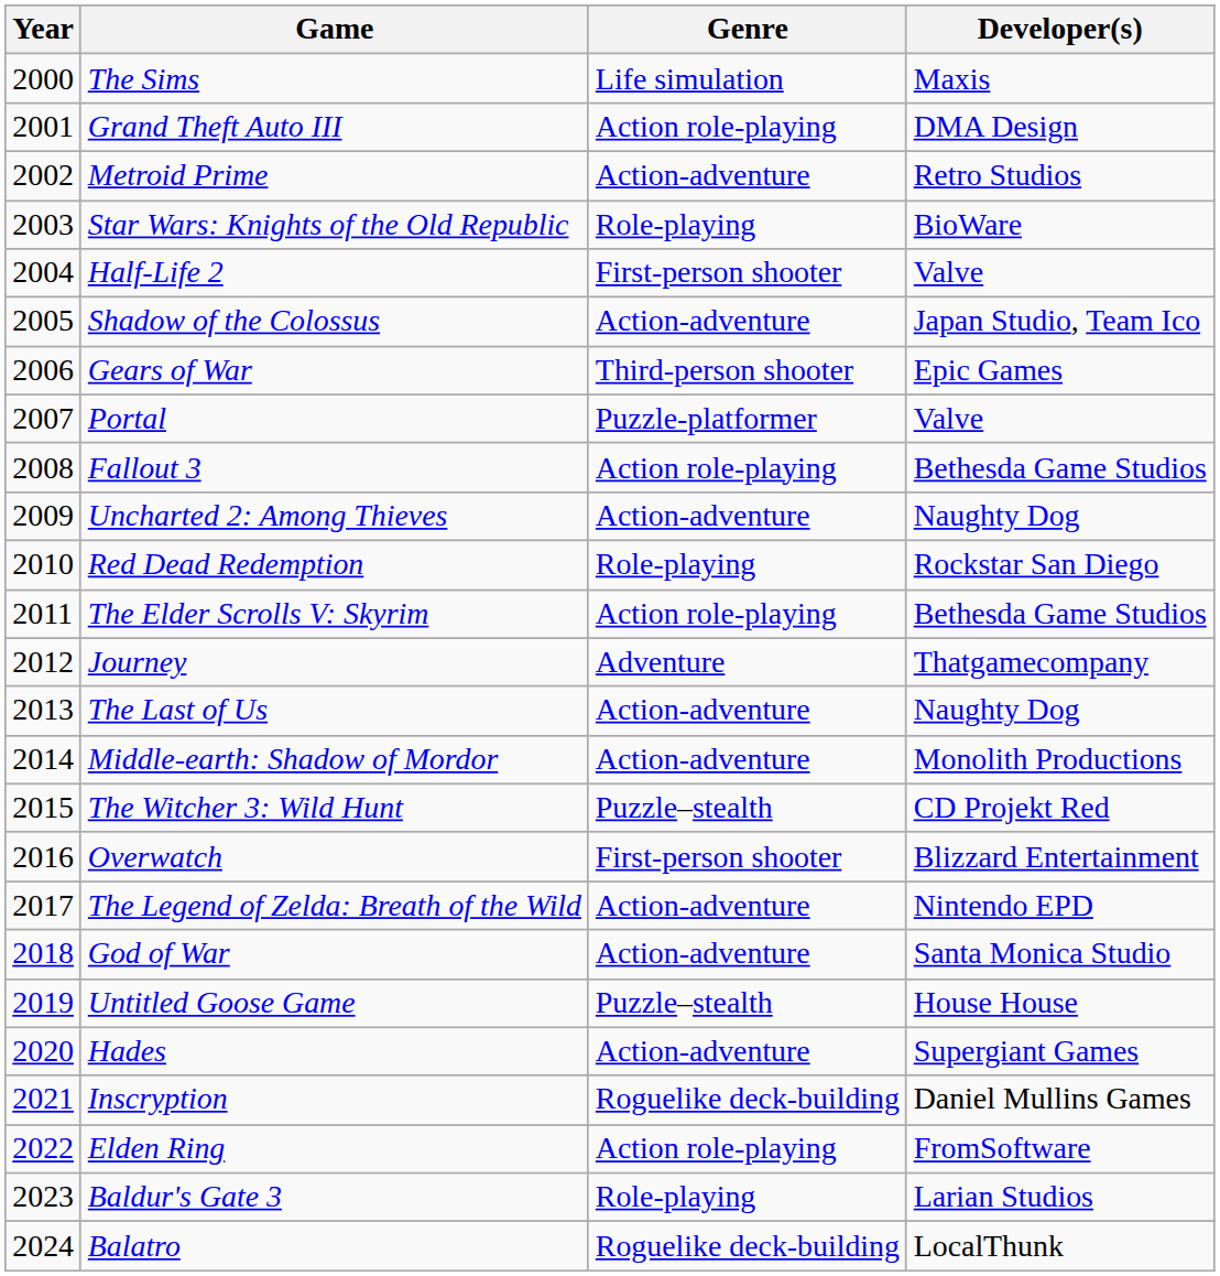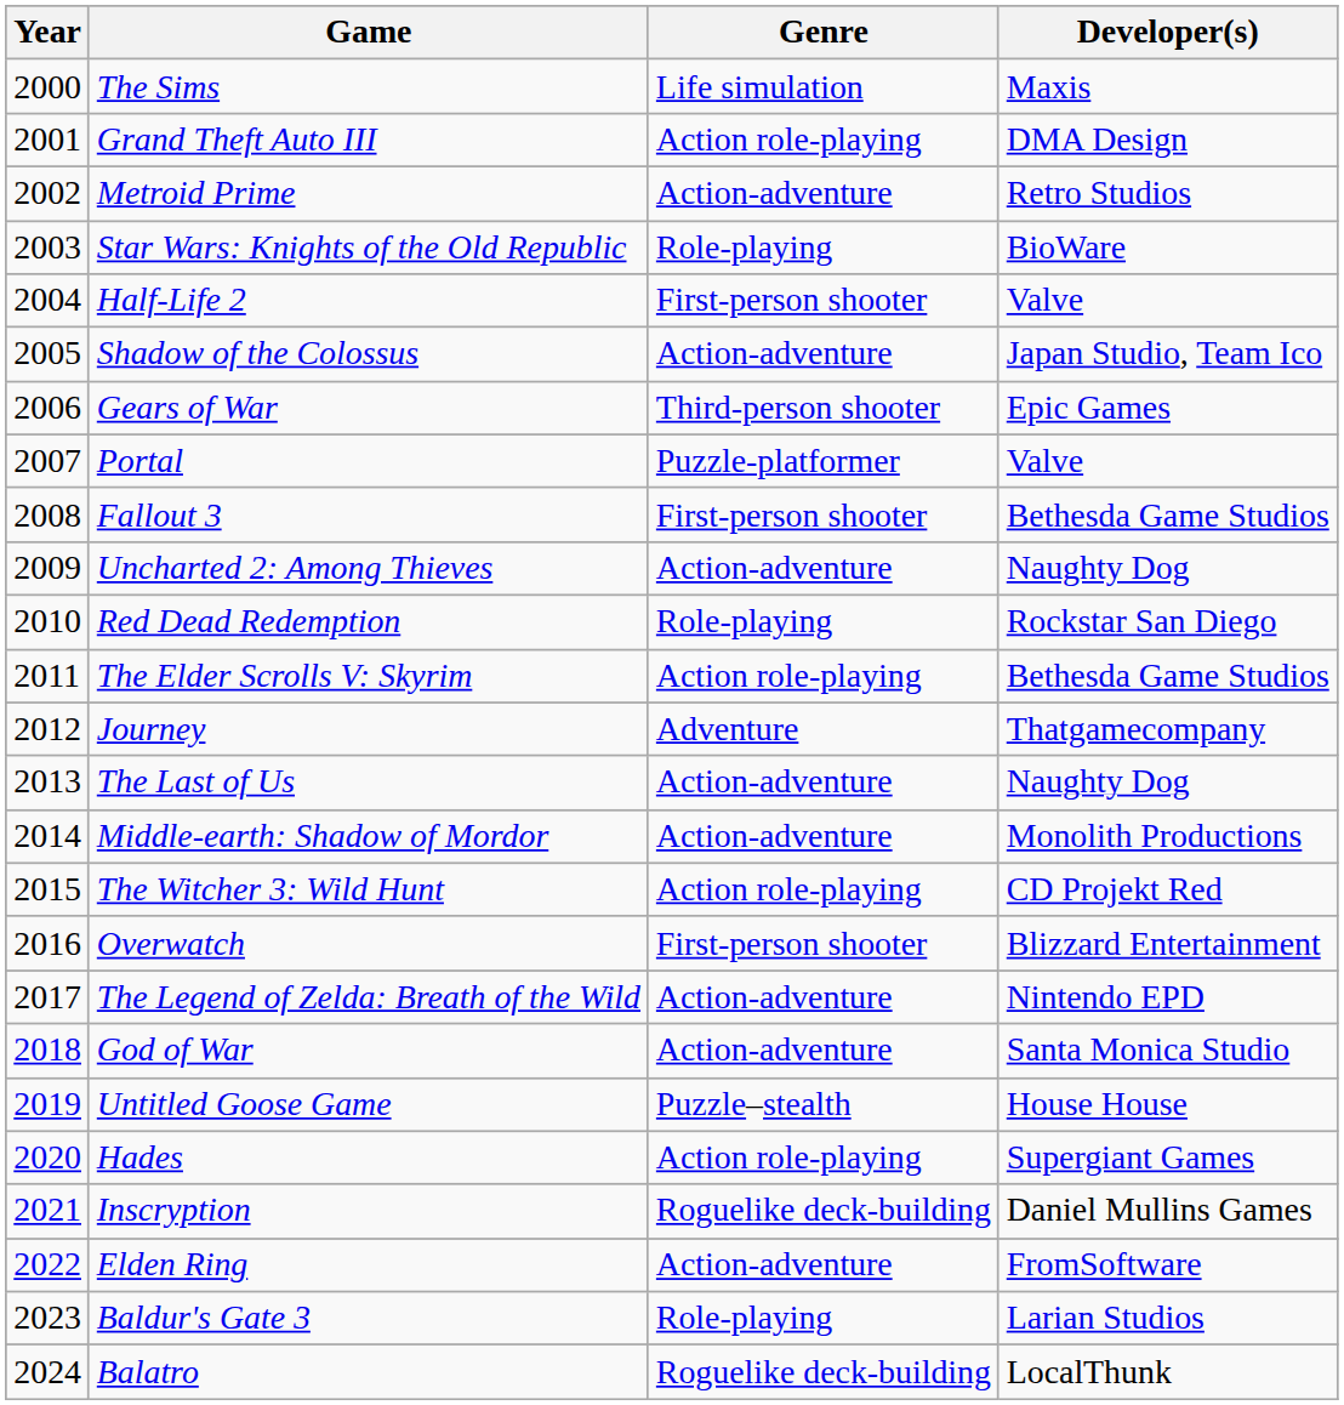 <table class="wikitable">
 <tr>
 <th>Year</th>
 <th>Game</th>
 <th>Genre</th>
 <th>Developer(s)</th>
 </tr>
 <tr>
 <td>2000</td>
 <td><em><a href='#'>The Sims</a></em></td>
 <td><a href='#'>Life simulation</a></td>
 <td><a href='#'>Maxis</a></td>
 </tr>
 <tr>
 <td>2001</td>
 <td><em><a href='#'>Grand Theft Auto III</a></em></td>
 <td><a href='#'>Action role-playing</a></td>
 <td><a href='#'>DMA Design</a></td>
 </tr>
 <tr>
 <td>2002</td>
 <td><em><a href='#'>Metroid Prime</a></em></td>
 <td><a href='#'>Action-adventure</a></td>
 <td><a href='#'>Retro Studios</a></td>
 </tr>
 <tr>
 <td>2003</td>
 <td><em><a href='#'>Star Wars: Knights of the Old Republic</a></em></td>
 <td><a href='#'>Role-playing</a></td>
 <td><a href='#'>BioWare</a></td>
 </tr>
 <tr>
 <td>2004</td>
 <td><em><a href='#'>Half-Life 2</a></em></td>
 <td><a href='#'>First-person shooter</a></td>
 <td><a href='#'>Valve</a></td>
 </tr>
 <tr>
 <td>2005</td>
 <td><em><a href='#'>Shadow of the Colossus</a></em></td>
 <td><a href='#'>Action-adventure</a></td>
 <td><a href='#'>Japan Studio</a>, <a href='#'>Team Ico</a></td>
 </tr>
 <tr>
 <td>2006</td>
 <td><em><a href='#'>Gears of War</a></em></td>
 <td><a href='#'>Third-person shooter</a></td>
 <td><a href='#'>Epic Games</a></td>
 </tr>
 <tr>
 <td>2007</td>
 <td><em><a href='#'>Portal</a></em></td>
 <td><a href='#'>Puzzle-platformer</a></td>
 <td><a href='#'>Valve</a></td>
 </tr>
 <tr>
 <td>2008</td>
 <td><em><a href='#'>Fallout 3</a></em></td>
-<td><a href='#'>Action role-playing</a></td>
+<td><a href='#'>First-person shooter</a></td>
 <td><a href='#'>Bethesda Game Studios</a></td>
 </tr>
 <tr>
 <td>2009</td>
 <td><em><a href='#'>Uncharted 2: Among Thieves</a></em></td>
 <td><a href='#'>Action-adventure</a></td>
 <td><a href='#'>Naughty Dog</a></td>
 </tr>
 <tr>
 <td>2010</td>
 <td><em><a href='#'>Red Dead Redemption</a></em></td>
 <td><a href='#'>Role-playing</a></td>
 <td><a href='#'>Rockstar San Diego</a></td>
 </tr>
 <tr>
 <td>2011</td>
 <td><em><a href='#'>The Elder Scrolls V: Skyrim</a></em></td>
 <td><a href='#'>Action role-playing</a></td>
 <td><a href='#'>Bethesda Game Studios</a></td>
 </tr>
 <tr>
 <td>2012</td>
 <td><em><a href='#'>Journey</a></em></td>
 <td><a href='#'>Adventure</a></td>
 <td><a href='#'>Thatgamecompany</a></td>
 </tr>
 <tr>
 <td>2013</td>
 <td><em><a href='#'>The Last of Us</a></em></td>
 <td><a href='#'>Action-adventure</a></td>
 <td><a href='#'>Naughty Dog</a></td>
 </tr>
 <tr>
 <td>2014</td>
 <td><em><a href='#'>Middle-earth: Shadow of Mordor</a></em></td>
 <td><a href='#'>Action-adventure</a></td>
 <td><a href='#'>Monolith Productions</a></td>
 </tr>
 <tr>
 <td>2015</td>
 <td><em><a href='#'>The Witcher 3: Wild Hunt</a></em></td>
-<td><a href='#'>Puzzle</a>–<a href='#'>stealth</a></td>
+<td><a href='#'>Action role-playing</a></td>
 <td><a href='#'>CD Projekt Red</a></td>
 </tr>
 <tr>
 <td>2016</td>
 <td><em><a href='#'>Overwatch</a></em></td>
 <td><a href='#'>First-person shooter</a></td>
 <td><a href='#'>Blizzard Entertainment</a></td>
 </tr>
 <tr>
 <td>2017</td>
 <td><em><a href='#'>The Legend of Zelda: Breath of the Wild</a></em></td>
 <td><a href='#'>Action-adventure</a></td>
 <td><a href='#'>Nintendo EPD</a></td>
 </tr>
 <tr>
 <td><a href='#'>2018</a></td>
 <td><em><a href='#'>God of War</a></em></td>
 <td><a href='#'>Action-adventure</a></td>
 <td><a href='#'>Santa Monica Studio</a></td>
 </tr>
 <tr>
 <td><a href='#'>2019</a></td>
 <td><em><a href='#'>Untitled Goose Game</a></em></td>
 <td><a href='#'>Puzzle</a>–<a href='#'>stealth</a></td>
 <td><a href='#'>House House</a></td>
 </tr>
 <tr>
 <td><a href='#'>2020</a></td>
 <td><em><a href='#'>Hades</a></em></td>
-<td><a href='#'>Action-adventure</a></td>
+<td><a href='#'>Action role-playing</a></td>
 <td><a href='#'>Supergiant Games</a></td>
 </tr>
 <tr>
 <td><a href='#'>2021</a></td>
 <td><em><a href='#'>Inscryption</a></em></td>
 <td><a href='#'>Roguelike deck-building</a></td>
 <td>Daniel Mullins Games</td>
 </tr>
 <tr>
 <td><a href='#'>2022</a></td>
 <td><em><a href='#'>Elden Ring</a></em></td>
-<td><a href='#'>Action role-playing</a></td>
+<td><a href='#'>Action-adventure</a></td>
 <td><a href='#'>FromSoftware</a></td>
 </tr>
 <tr>
 <td>2023</td>
 <td><em><a href='#'>Baldur's Gate 3</a></em></td>
 <td><a href='#'>Role-playing</a></td>
 <td><a href='#'>Larian Studios</a></td>
 </tr>
 <tr>
 <td>2024</td>
 <td><em><a href='#'>Balatro</a></em></td>
 <td><a href='#'>Roguelike deck-building</a></td>
 <td>LocalThunk</td>
 </tr>
 </table>
